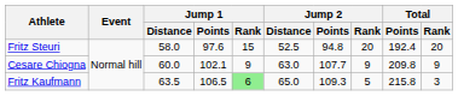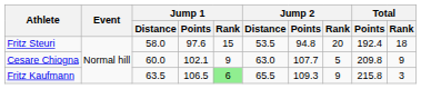 <table class="wikitable" style="font-size:90%">
 <tr>
 <th rowspan="2">Athlete</th>
 <th rowspan="2">Event</th>
 <th colspan="3">Jump 1</th>
 <th colspan="3">Jump 2</th>
 <th colspan="2">Total</th>
 </tr>
 <tr>
 <th>Distance</th>
 <th>Points</th>
 <th>Rank</th>
 <th>Distance</th>
 <th>Points</th>
 <th>Rank</th>
 <th>Points</th>
 <th>Rank</th>
 </tr>
 <tr>
 <td><a href='#'>Fritz Steuri</a></td>
 <td rowspan="3">Normal hill</td>
 <td align="center">58.0</td>
 <td align="center">97.6</td>
 <td align="center">15</td>
-<td align="center">52.5</td>
+<td align="center">53.5</td>
 <td align="center">94.8</td>
 <td align="center">20</td>
 <td align="center">192.4</td>
-<td align="center">20</td>
+<td align="center">18</td>
 </tr>
 <tr>
 <td><a href='#'>Cesare Chiogna</a></td>
 <td align="center">60.0</td>
 <td align="center">102.1</td>
 <td align="center">9</td>
 <td align="center">63.0</td>
 <td align="center">107.7</td>
-<td align="center">9</td>
+<td align="center">5</td>
 <td align="center">209.8</td>
 <td align="center">9</td>
 </tr>
 <tr>
 <td><a href='#'>Fritz Kaufmann</a></td>
 <td align="center">63.5</td>
 <td align="center">106.5</td>
 <td align="center" style="background: lightgreen;">6</td>
-<td align="center">65.0</td>
+<td align="center">65.5</td>
 <td align="center">109.3</td>
-<td align="center">5</td>
+<td align="center">9</td>
 <td align="center">215.8</td>
 <td align="center">3</td>
 </tr>
 </table>
